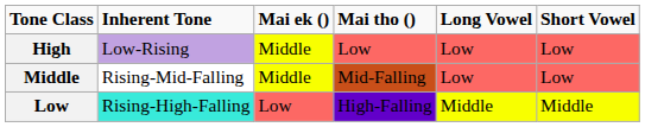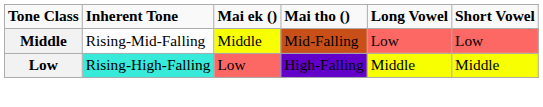 <table class="wikitable">
 <tr ----bgcolor="#eeeeee">
 <td><strong>Tone Class</strong></td>
 <td><strong>Inherent Tone</strong></td>
 <td><strong>Mai ek ()</strong></td>
 <td><strong>Mai tho ()</strong></td>
 <td><strong>Long Vowel</strong></td>
 <td><strong>Short Vowel</strong></td>
-</tr>
-<tr ---- bgcolor="#ffffff">
-<th>High</th>
-<td style="background-color:#c1a2e1;">Low-Rising</td>
-<td style="background-color:#f8ff00;">Middle</td>
-<td style="background-color:#fd6864;">Low</td>
-<td style="background-color:#fd6864;">Low</td>
-<td style="background-color:#fd6864;">Low</td>
 </tr>
 <tr ---- bgcolor="#ffffff">
 <th>Middle</th>
 <td style="background-color:#ea8538:">Rising-Mid-Falling</td>
 <td style="background-color:#f8ff00;">Middle</td>
 <td style="background-color:#c94f19;">Mid-Falling</td>
 <td style="background-color:#fd6864;">Low</td>
 <td style="background-color:#fd6864;">Low</td>
 </tr>
 <tr ---- bgcolor="#ffffff">
 <th>Low</th>
 <td style="background-color:#38eada;">Rising-High-Falling</td>
 <td style="background-color:#fd6864;">Low</td>
 <td style="background-color:#6200c9;">High-Falling</td>
 <td style="background-color:#f8ff00;">Middle</td>
 <td style="background-color:#f8ff00;">Middle</td>
 </tr>
 </table>
